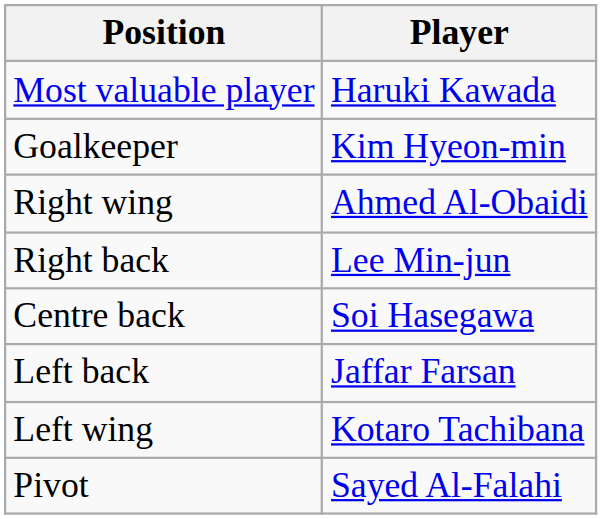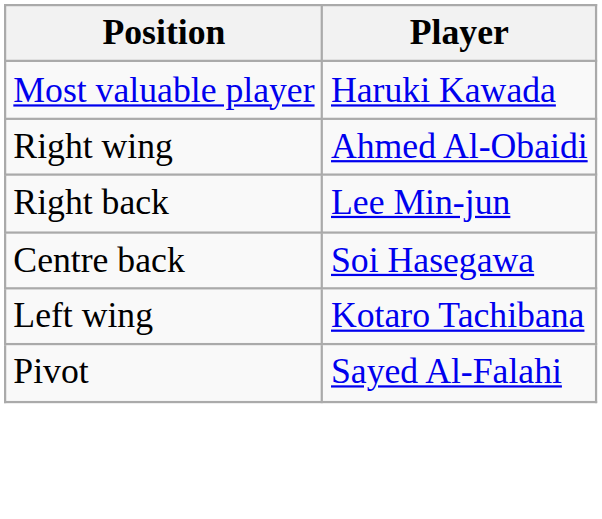 <table class="wikitable">
 <tr>
 <th>Position</th>
 <th>Player</th>
 </tr>
 <tr>
 <td><a href='#'>Most valuable player</a></td>
 <td> <a href='#'>Haruki Kawada</a></td>
-</tr>
-<tr>
-<td>Goalkeeper</td>
-<td> <a href='#'>Kim Hyeon-min</a></td>
 </tr>
 <tr>
 <td>Right wing</td>
 <td> <a href='#'>Ahmed Al-Obaidi</a></td>
 </tr>
 <tr>
 <td>Right back</td>
 <td> <a href='#'>Lee Min-jun</a></td>
 </tr>
 <tr>
 <td>Centre back</td>
 <td> <a href='#'>Soi Hasegawa</a></td>
 </tr>
 <tr>
-<td>Left back</td>
-<td> <a href='#'>Jaffar Farsan</a></td>
-</tr>
-<tr>
 <td>Left wing</td>
 <td> <a href='#'>Kotaro Tachibana</a></td>
 </tr>
 <tr>
 <td>Pivot</td>
 <td> <a href='#'>Sayed Al-Falahi</a></td>
 </tr>
 </table>
